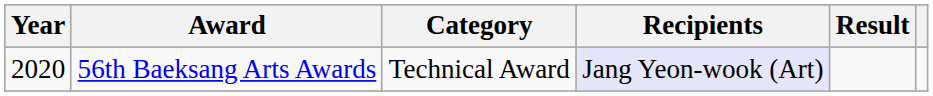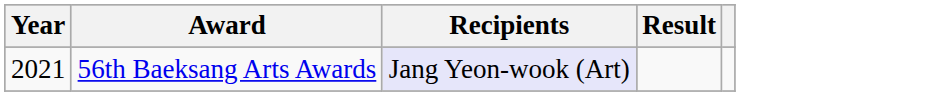 <table class="wikitable" style="text-align:center">
 <tr>
 <th>Year</th>
 <th>Award</th>
-<th>Category</th>
 <th>Recipients</th>
 <th>Result</th>
 <th></th>
 </tr>
 <tr>
-<td>2020</td>
+<td>2021</td>
 <td><a href='#'>56th Baeksang Arts Awards</a></td>
-<td>Technical Award</td>
 <td style="background: lavender;">Jang Yeon-wook (Art)</td>
 <td></td>
 <td></td>
 </tr>
 </table>
